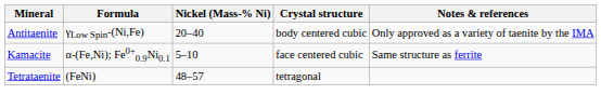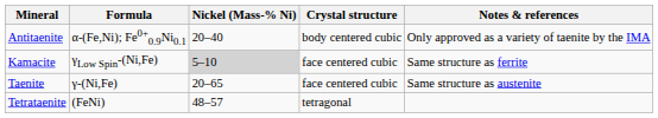 <table class="wikitable" border="1">
 <tr>
 <th>Mineral</th>
 <th>Formula</th>
 <th>Nickel (Mass-% Ni)</th>
 <th>Crystal structure</th>
 <th>Notes & references</th>
 </tr>
 <tr>
 <td><a href='#'>Antitaenite</a></td>
-<td>γ<sub>Low Spin</sub>-(Ni,Fe)</td>
+<td>α-(Fe,Ni); Fe<sup>0+</sup><sub>0.9</sub>Ni<sub>0.1</sub></td>
 <td>20–40</td>
 <td>body centered cubic</td>
 <td>Only approved as a variety of taenite by the <a href='#'>IMA</a></td>
 </tr>
 <tr>
 <td><a href='#'>Kamacite</a></td>
-<td>α-(Fe,Ni); Fe<sup>0+</sup><sub>0.9</sub>Ni<sub>0.1</sub></td>
-<td>5–10</td>
+<td>γ<sub>Low Spin</sub>-(Ni,Fe)</td>
+<td style="background: lightgrey;">5–10</td>
 <td>face centered cubic</td>
 <td>Same structure as <a href='#'>ferrite</a></td>
+</tr>
+<tr>
+<td><a href='#'>Taenite</a></td>
+<td>γ-(Ni,Fe)</td>
+<td>20–65</td>
+<td>face centered cubic</td>
+<td>Same structure as <a href='#'>austenite</a></td>
 </tr>
 <tr>
 <td><a href='#'>Tetrataenite</a></td>
 <td>(FeNi)</td>
 <td>48–57</td>
 <td>tetragonal</td>
 <td></td>
 </tr>
 </table>
